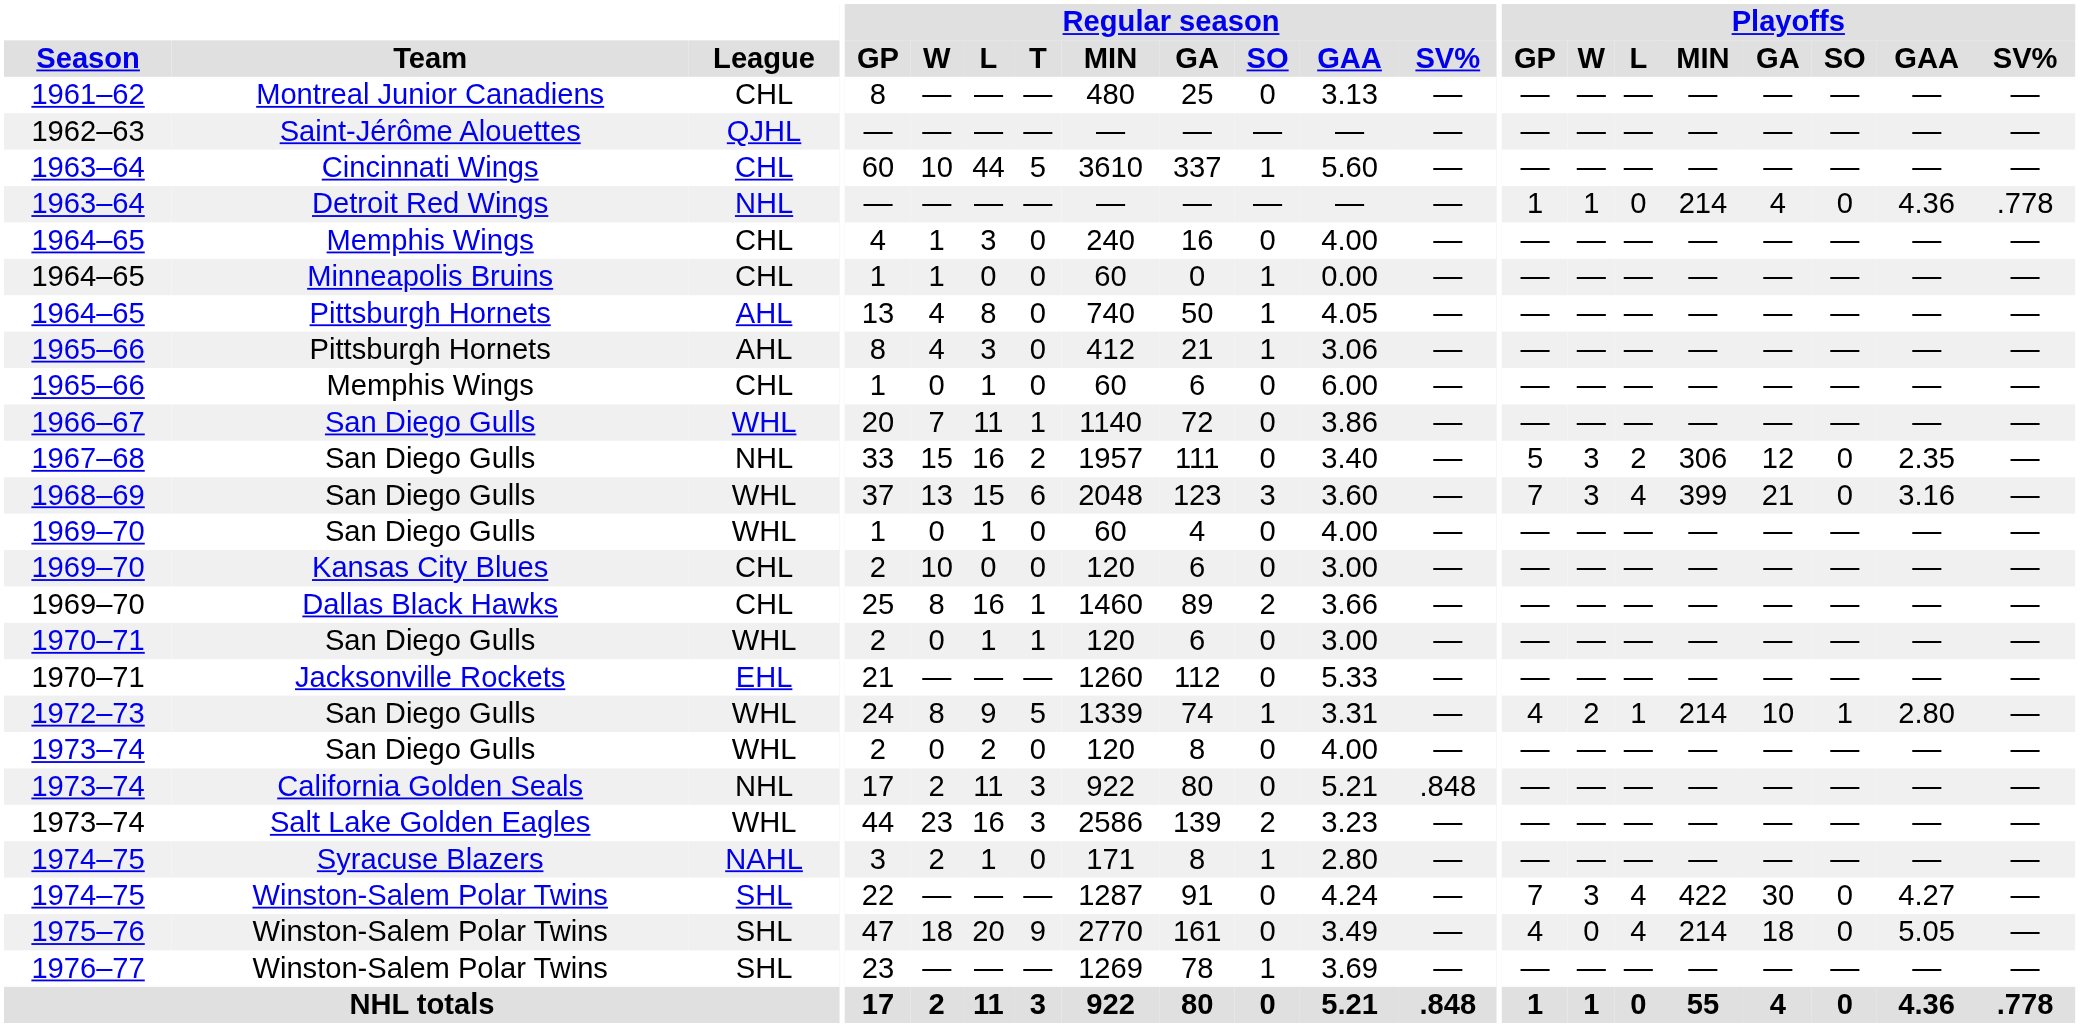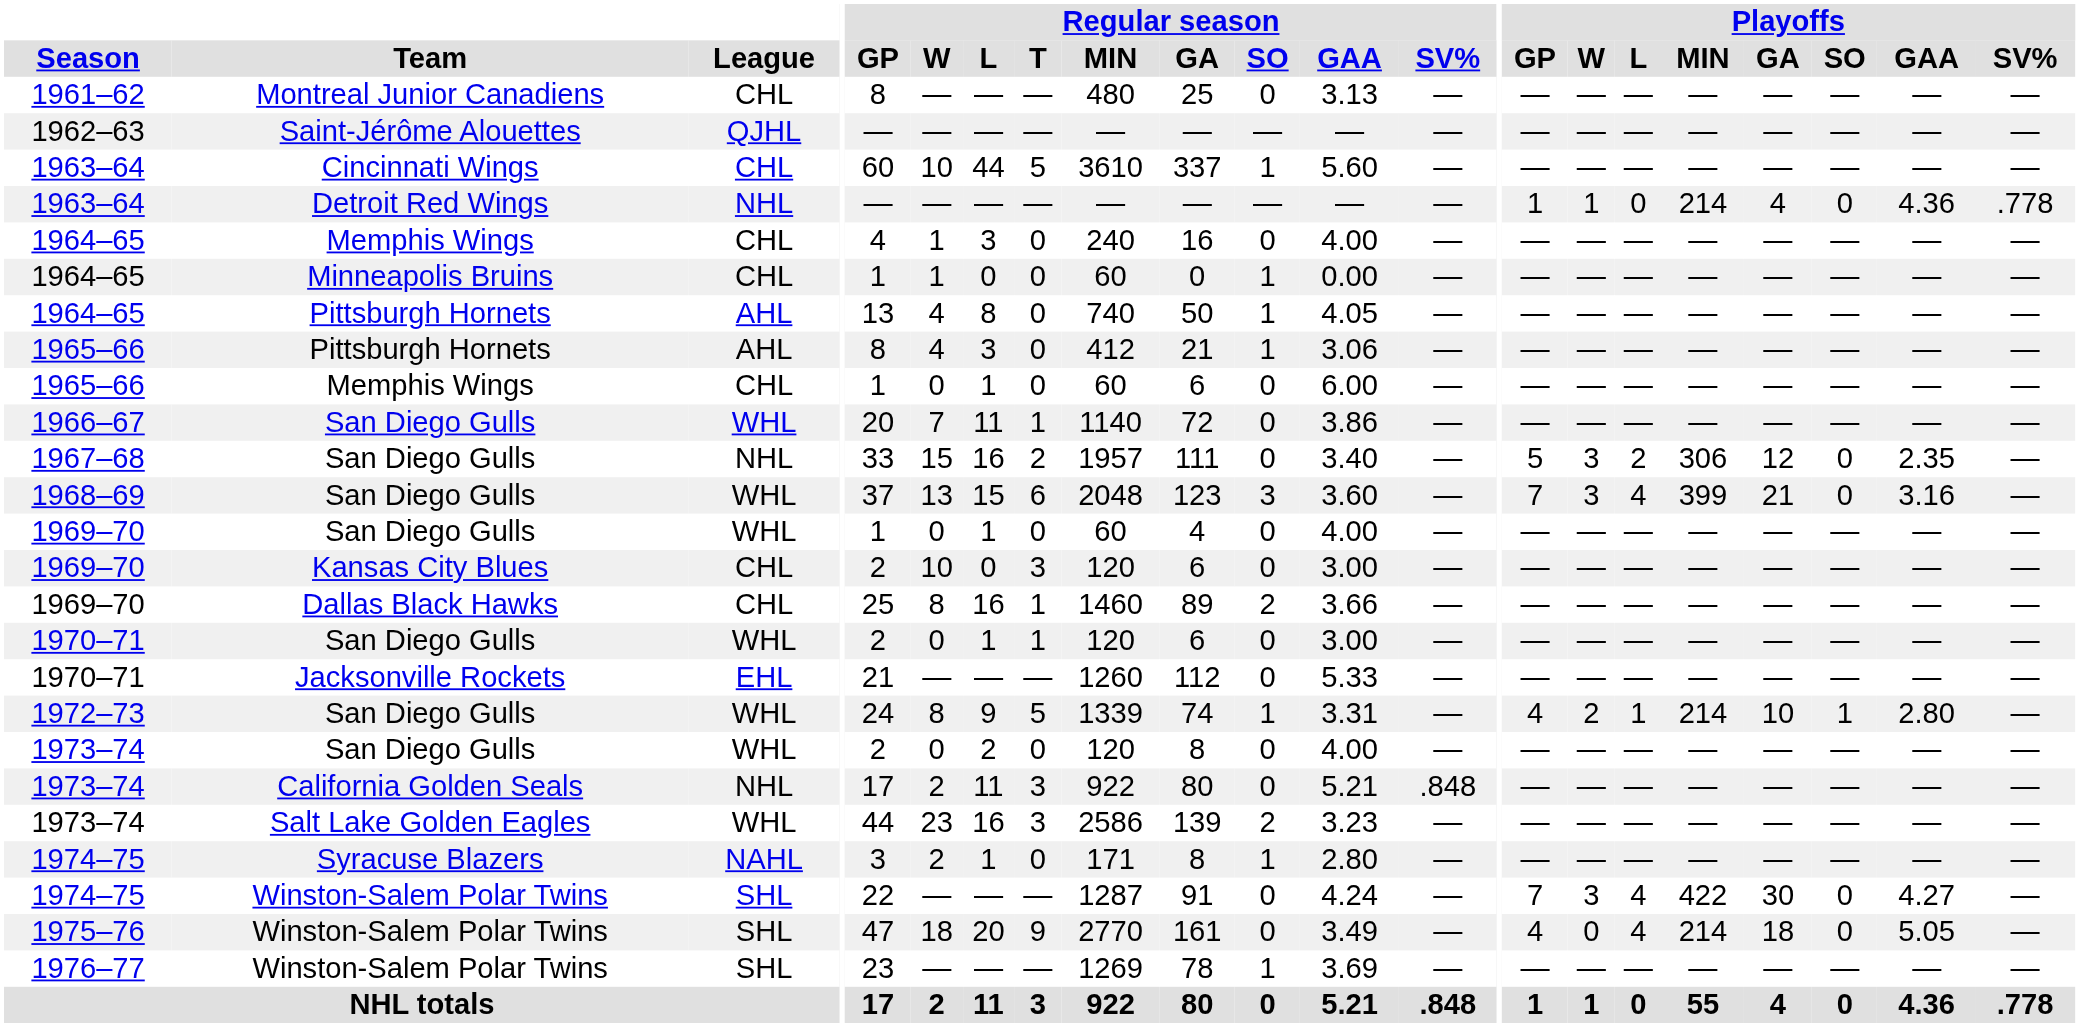 <table border="0" cellpadding="1" cellspacing="0" style="width:90%; text-align:center;">
 <tr bgcolor="#e0e0e0">
 <th colspan="3" bgcolor="#ffffff"></th>
 <th rowspan="99" bgcolor="#ffffff"></th>
 <th colspan="9" bgcolor="#e0e0e0"><a href='#'>Regular season</a></th>
 <th rowspan="99" bgcolor="#ffffff"></th>
 <th colspan="8" bgcolor="#e0e0e0"><a href='#'>Playoffs</a></th>
 </tr>
 <tr bgcolor="#e0e0e0">
 <th><a href='#'>Season</a></th>
 <th>Team</th>
 <th>League</th>
 <th>GP</th>
 <th>W</th>
 <th>L</th>
 <th>T</th>
 <th>MIN</th>
 <th>GA</th>
 <th><a href='#'>SO</a></th>
 <th><a href='#'>GAA</a></th>
 <th><a href='#'>SV%</a></th>
 <th>GP</th>
 <th>W</th>
 <th>L</th>
 <th>MIN</th>
 <th>GA</th>
 <th>SO</th>
 <th>GAA</th>
 <th>SV%</th>
 </tr>
 <tr>
 <td><a href='#'>1961–62</a></td>
 <td><a href='#'>Montreal Junior Canadiens</a></td>
 <td>CHL</td>
 <td>8</td>
 <td>—</td>
 <td>—</td>
 <td>—</td>
 <td>480</td>
 <td>25</td>
 <td>0</td>
 <td>3.13</td>
 <td>—</td>
 <td>—</td>
 <td>—</td>
 <td>—</td>
 <td>—</td>
 <td>—</td>
 <td>—</td>
 <td>—</td>
 <td>—</td>
 </tr>
 <tr bgcolor="#f0f0f0">
 <td>1962–63</td>
 <td><a href='#'>Saint-Jérôme Alouettes</a></td>
 <td><a href='#'>QJHL</a></td>
 <td>—</td>
 <td>—</td>
 <td>—</td>
 <td>—</td>
 <td>—</td>
 <td>—</td>
 <td>—</td>
 <td>—</td>
 <td>—</td>
 <td>—</td>
 <td>—</td>
 <td>—</td>
 <td>—</td>
 <td>—</td>
 <td>—</td>
 <td>—</td>
 <td>—</td>
 </tr>
 <tr>
 <td><a href='#'>1963–64</a></td>
 <td><a href='#'>Cincinnati Wings</a></td>
 <td><a href='#'>CHL</a></td>
 <td>60</td>
 <td>10</td>
 <td>44</td>
 <td>5</td>
 <td>3610</td>
 <td>337</td>
 <td>1</td>
 <td>5.60</td>
 <td>—</td>
 <td>—</td>
 <td>—</td>
 <td>—</td>
 <td>—</td>
 <td>—</td>
 <td>—</td>
 <td>—</td>
 <td>—</td>
 </tr>
 <tr bgcolor="#f0f0f0">
 <td><a href='#'>1963–64</a></td>
 <td><a href='#'>Detroit Red Wings</a></td>
 <td><a href='#'>NHL</a></td>
 <td>—</td>
 <td>—</td>
 <td>—</td>
 <td>—</td>
 <td>—</td>
 <td>—</td>
 <td>—</td>
 <td>—</td>
 <td>—</td>
 <td>1</td>
 <td>1</td>
 <td>0</td>
 <td>214</td>
 <td>4</td>
 <td>0</td>
 <td>4.36</td>
 <td>.778</td>
 </tr>
 <tr>
 <td><a href='#'>1964–65</a></td>
 <td><a href='#'>Memphis Wings</a></td>
 <td>CHL</td>
 <td>4</td>
 <td>1</td>
 <td>3</td>
 <td>0</td>
 <td>240</td>
 <td>16</td>
 <td>0</td>
 <td>4.00</td>
 <td>—</td>
 <td>—</td>
 <td>—</td>
 <td>—</td>
 <td>—</td>
 <td>—</td>
 <td>—</td>
 <td>—</td>
 <td>—</td>
 </tr>
 <tr bgcolor="#f0f0f0">
 <td>1964–65</td>
 <td><a href='#'>Minneapolis Bruins</a></td>
 <td>CHL</td>
 <td>1</td>
 <td>1</td>
 <td>0</td>
 <td>0</td>
 <td>60</td>
 <td>0</td>
 <td>1</td>
 <td>0.00</td>
 <td>—</td>
 <td>—</td>
 <td>—</td>
 <td>—</td>
 <td>—</td>
 <td>—</td>
 <td>—</td>
 <td>—</td>
 <td>—</td>
 </tr>
 <tr>
 <td><a href='#'>1964–65</a></td>
 <td><a href='#'>Pittsburgh Hornets</a></td>
 <td><a href='#'>AHL</a></td>
 <td>13</td>
 <td>4</td>
 <td>8</td>
 <td>0</td>
 <td>740</td>
 <td>50</td>
 <td>1</td>
 <td>4.05</td>
 <td>—</td>
 <td>—</td>
 <td>—</td>
 <td>—</td>
 <td>—</td>
 <td>—</td>
 <td>—</td>
 <td>—</td>
 <td>—</td>
 </tr>
 <tr bgcolor="#f0f0f0">
 <td><a href='#'>1965–66</a></td>
 <td>Pittsburgh Hornets</td>
 <td>AHL</td>
 <td>8</td>
 <td>4</td>
 <td>3</td>
 <td>0</td>
 <td>412</td>
 <td>21</td>
 <td>1</td>
 <td>3.06</td>
 <td>—</td>
 <td>—</td>
 <td>—</td>
 <td>—</td>
 <td>—</td>
 <td>—</td>
 <td>—</td>
 <td>—</td>
 <td>—</td>
 </tr>
 <tr>
 <td><a href='#'>1965–66</a></td>
 <td>Memphis Wings</td>
 <td>CHL</td>
 <td>1</td>
 <td>0</td>
 <td>1</td>
 <td>0</td>
 <td>60</td>
 <td>6</td>
 <td>0</td>
 <td>6.00</td>
 <td>—</td>
 <td>—</td>
 <td>—</td>
 <td>—</td>
 <td>—</td>
 <td>—</td>
 <td>—</td>
 <td>—</td>
 <td>—</td>
 </tr>
 <tr bgcolor="#f0f0f0">
 <td><a href='#'>1966–67</a></td>
 <td><a href='#'>San Diego Gulls</a></td>
 <td><a href='#'>WHL</a></td>
 <td>20</td>
 <td>7</td>
 <td>11</td>
 <td>1</td>
 <td>1140</td>
 <td>72</td>
 <td>0</td>
 <td>3.86</td>
 <td>—</td>
 <td>—</td>
 <td>—</td>
 <td>—</td>
 <td>—</td>
 <td>—</td>
 <td>—</td>
 <td>—</td>
 <td>—</td>
 </tr>
 <tr>
 <td><a href='#'>1967–68</a></td>
 <td>San Diego Gulls</td>
 <td>NHL</td>
 <td>33</td>
 <td>15</td>
 <td>16</td>
 <td>2</td>
 <td>1957</td>
 <td>111</td>
 <td>0</td>
 <td>3.40</td>
 <td>—</td>
 <td>5</td>
 <td>3</td>
 <td>2</td>
 <td>306</td>
 <td>12</td>
 <td>0</td>
 <td>2.35</td>
 <td>—</td>
 </tr>
 <tr bgcolor="#f0f0f0">
 <td><a href='#'>1968–69</a></td>
 <td>San Diego Gulls</td>
 <td>WHL</td>
 <td>37</td>
 <td>13</td>
 <td>15</td>
 <td>6</td>
 <td>2048</td>
 <td>123</td>
 <td>3</td>
 <td>3.60</td>
 <td>—</td>
 <td>7</td>
 <td>3</td>
 <td>4</td>
 <td>399</td>
 <td>21</td>
 <td>0</td>
 <td>3.16</td>
 <td>—</td>
 </tr>
 <tr>
 <td><a href='#'>1969–70</a></td>
 <td>San Diego Gulls</td>
 <td>WHL</td>
 <td>1</td>
 <td>0</td>
 <td>1</td>
 <td>0</td>
 <td>60</td>
 <td>4</td>
 <td>0</td>
 <td>4.00</td>
 <td>—</td>
 <td>—</td>
 <td>—</td>
 <td>—</td>
 <td>—</td>
 <td>—</td>
 <td>—</td>
 <td>—</td>
 <td>—</td>
 </tr>
 <tr bgcolor="#f0f0f0">
 <td><a href='#'>1969–70</a></td>
 <td><a href='#'>Kansas City Blues</a></td>
 <td>CHL</td>
 <td>2</td>
 <td>10</td>
 <td>0</td>
-<td>0</td>
+<td>3</td>
 <td>120</td>
 <td>6</td>
 <td>0</td>
 <td>3.00</td>
 <td>—</td>
 <td>—</td>
 <td>—</td>
 <td>—</td>
 <td>—</td>
 <td>—</td>
 <td>—</td>
 <td>—</td>
 <td>—</td>
 </tr>
 <tr>
 <td>1969–70</td>
 <td><a href='#'>Dallas Black Hawks</a></td>
 <td>CHL</td>
 <td>25</td>
 <td>8</td>
 <td>16</td>
 <td>1</td>
 <td>1460</td>
 <td>89</td>
 <td>2</td>
 <td>3.66</td>
 <td>—</td>
 <td>—</td>
 <td>—</td>
 <td>—</td>
 <td>—</td>
 <td>—</td>
 <td>—</td>
 <td>—</td>
 <td>—</td>
 </tr>
 <tr bgcolor="#f0f0f0">
 <td><a href='#'>1970–71</a></td>
 <td>San Diego Gulls</td>
 <td>WHL</td>
 <td>2</td>
 <td>0</td>
 <td>1</td>
 <td>1</td>
 <td>120</td>
 <td>6</td>
 <td>0</td>
 <td>3.00</td>
 <td>—</td>
 <td>—</td>
 <td>—</td>
 <td>—</td>
 <td>—</td>
 <td>—</td>
 <td>—</td>
 <td>—</td>
 <td>—</td>
 </tr>
 <tr>
 <td>1970–71</td>
 <td><a href='#'>Jacksonville Rockets</a></td>
 <td><a href='#'>EHL</a></td>
 <td>21</td>
 <td>—</td>
 <td>—</td>
 <td>—</td>
 <td>1260</td>
 <td>112</td>
 <td>0</td>
 <td>5.33</td>
 <td>—</td>
 <td>—</td>
 <td>—</td>
 <td>—</td>
 <td>—</td>
 <td>—</td>
 <td>—</td>
 <td>—</td>
 <td>—</td>
 </tr>
 <tr bgcolor="#f0f0f0">
 <td><a href='#'>1972–73</a></td>
 <td>San Diego Gulls</td>
 <td>WHL</td>
 <td>24</td>
 <td>8</td>
 <td>9</td>
 <td>5</td>
 <td>1339</td>
 <td>74</td>
 <td>1</td>
 <td>3.31</td>
 <td>—</td>
 <td>4</td>
 <td>2</td>
 <td>1</td>
 <td>214</td>
 <td>10</td>
 <td>1</td>
 <td>2.80</td>
 <td>—</td>
 </tr>
 <tr>
 <td><a href='#'>1973–74</a></td>
 <td>San Diego Gulls</td>
 <td>WHL</td>
 <td>2</td>
 <td>0</td>
 <td>2</td>
 <td>0</td>
 <td>120</td>
 <td>8</td>
 <td>0</td>
 <td>4.00</td>
 <td>—</td>
 <td>—</td>
 <td>—</td>
 <td>—</td>
 <td>—</td>
 <td>—</td>
 <td>—</td>
 <td>—</td>
 <td>—</td>
 </tr>
 <tr bgcolor="#f0f0f0">
 <td><a href='#'>1973–74</a></td>
 <td><a href='#'>California Golden Seals</a></td>
 <td>NHL</td>
 <td>17</td>
 <td>2</td>
 <td>11</td>
 <td>3</td>
 <td>922</td>
 <td>80</td>
 <td>0</td>
 <td>5.21</td>
 <td>.848</td>
 <td>—</td>
 <td>—</td>
 <td>—</td>
 <td>—</td>
 <td>—</td>
 <td>—</td>
 <td>—</td>
 <td>—</td>
 </tr>
 <tr>
 <td>1973–74</td>
 <td><a href='#'>Salt Lake Golden Eagles</a></td>
 <td>WHL</td>
 <td>44</td>
 <td>23</td>
 <td>16</td>
 <td>3</td>
 <td>2586</td>
 <td>139</td>
 <td>2</td>
 <td>3.23</td>
 <td>—</td>
 <td>—</td>
 <td>—</td>
 <td>—</td>
 <td>—</td>
 <td>—</td>
 <td>—</td>
 <td>—</td>
 <td>—</td>
 </tr>
 <tr bgcolor="#f0f0f0">
 <td><a href='#'>1974–75</a></td>
 <td><a href='#'>Syracuse Blazers</a></td>
 <td><a href='#'>NAHL</a></td>
 <td>3</td>
 <td>2</td>
 <td>1</td>
 <td>0</td>
 <td>171</td>
 <td>8</td>
 <td>1</td>
 <td>2.80</td>
 <td>—</td>
 <td>—</td>
 <td>—</td>
 <td>—</td>
 <td>—</td>
 <td>—</td>
 <td>—</td>
 <td>—</td>
 <td>—</td>
 </tr>
 <tr>
 <td><a href='#'>1974–75</a></td>
 <td><a href='#'>Winston-Salem Polar Twins</a></td>
 <td><a href='#'>SHL</a></td>
 <td>22</td>
 <td>—</td>
 <td>—</td>
 <td>—</td>
 <td>1287</td>
 <td>91</td>
 <td>0</td>
 <td>4.24</td>
 <td>—</td>
 <td>7</td>
 <td>3</td>
 <td>4</td>
 <td>422</td>
 <td>30</td>
 <td>0</td>
 <td>4.27</td>
 <td>—</td>
 </tr>
 <tr bgcolor="#f0f0f0">
 <td><a href='#'>1975–76</a></td>
 <td>Winston-Salem Polar Twins</td>
 <td>SHL</td>
 <td>47</td>
 <td>18</td>
 <td>20</td>
 <td>9</td>
 <td>2770</td>
 <td>161</td>
 <td>0</td>
 <td>3.49</td>
 <td>—</td>
 <td>4</td>
 <td>0</td>
 <td>4</td>
 <td>214</td>
 <td>18</td>
 <td>0</td>
 <td>5.05</td>
 <td>—</td>
 </tr>
 <tr>
 <td><a href='#'>1976–77</a></td>
 <td>Winston-Salem Polar Twins</td>
 <td>SHL</td>
 <td>23</td>
 <td>—</td>
 <td>—</td>
 <td>—</td>
 <td>1269</td>
 <td>78</td>
 <td>1</td>
 <td>3.69</td>
 <td>—</td>
 <td>—</td>
 <td>—</td>
 <td>—</td>
 <td>—</td>
 <td>—</td>
 <td>—</td>
 <td>—</td>
 <td>—</td>
 </tr>
 <tr bgcolor="#e0e0e0">
 <th colspan=3>NHL totals</th>
 <th>17</th>
 <th>2</th>
 <th>11</th>
 <th>3</th>
 <th>922</th>
 <th>80</th>
 <th>0</th>
 <th>5.21</th>
 <th>.848</th>
 <th>1</th>
 <th>1</th>
 <th>0</th>
 <th>55</th>
 <th>4</th>
 <th>0</th>
 <th>4.36</th>
 <th>.778</th>
 </tr>
 </table>
